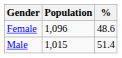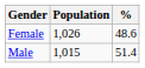 <table class="wikitable">
 <tr>
 <th>Gender</th>
 <th>Population</th>
 <th>%</th>
 </tr>
 <tr>
 <td><a href='#'>Female</a></td>
-<td>1,096</td>
+<td>1,026</td>
 <td>48.6</td>
 </tr>
 <tr>
 <td><a href='#'>Male</a></td>
 <td>1,015</td>
 <td>51.4</td>
 </tr>
 </table>
